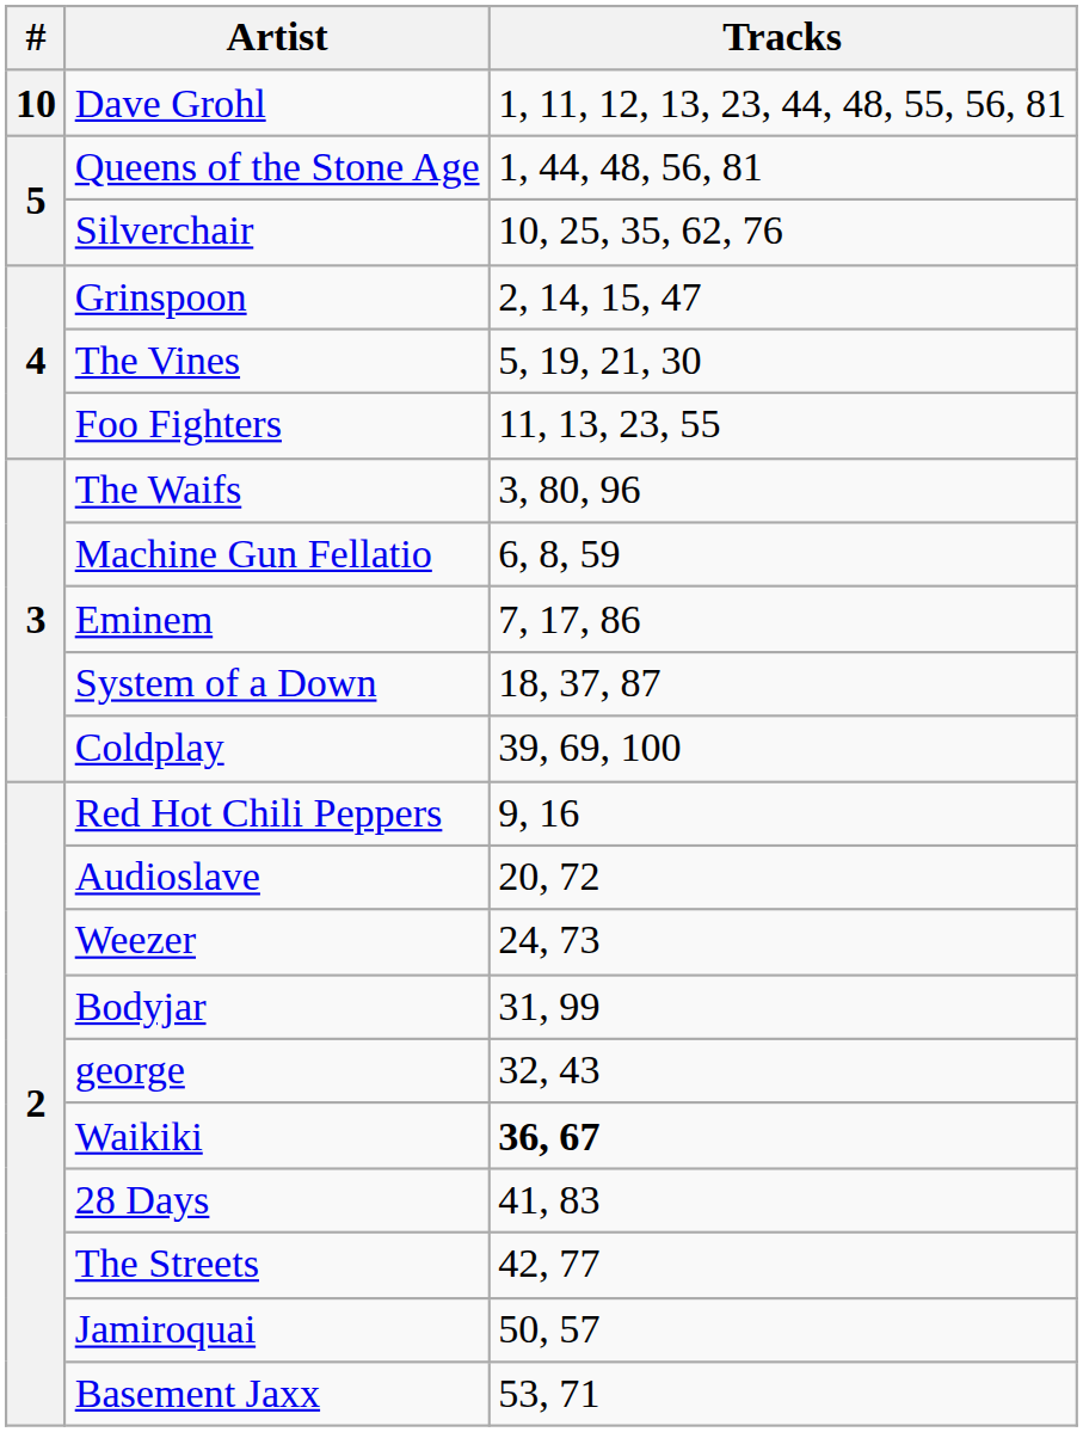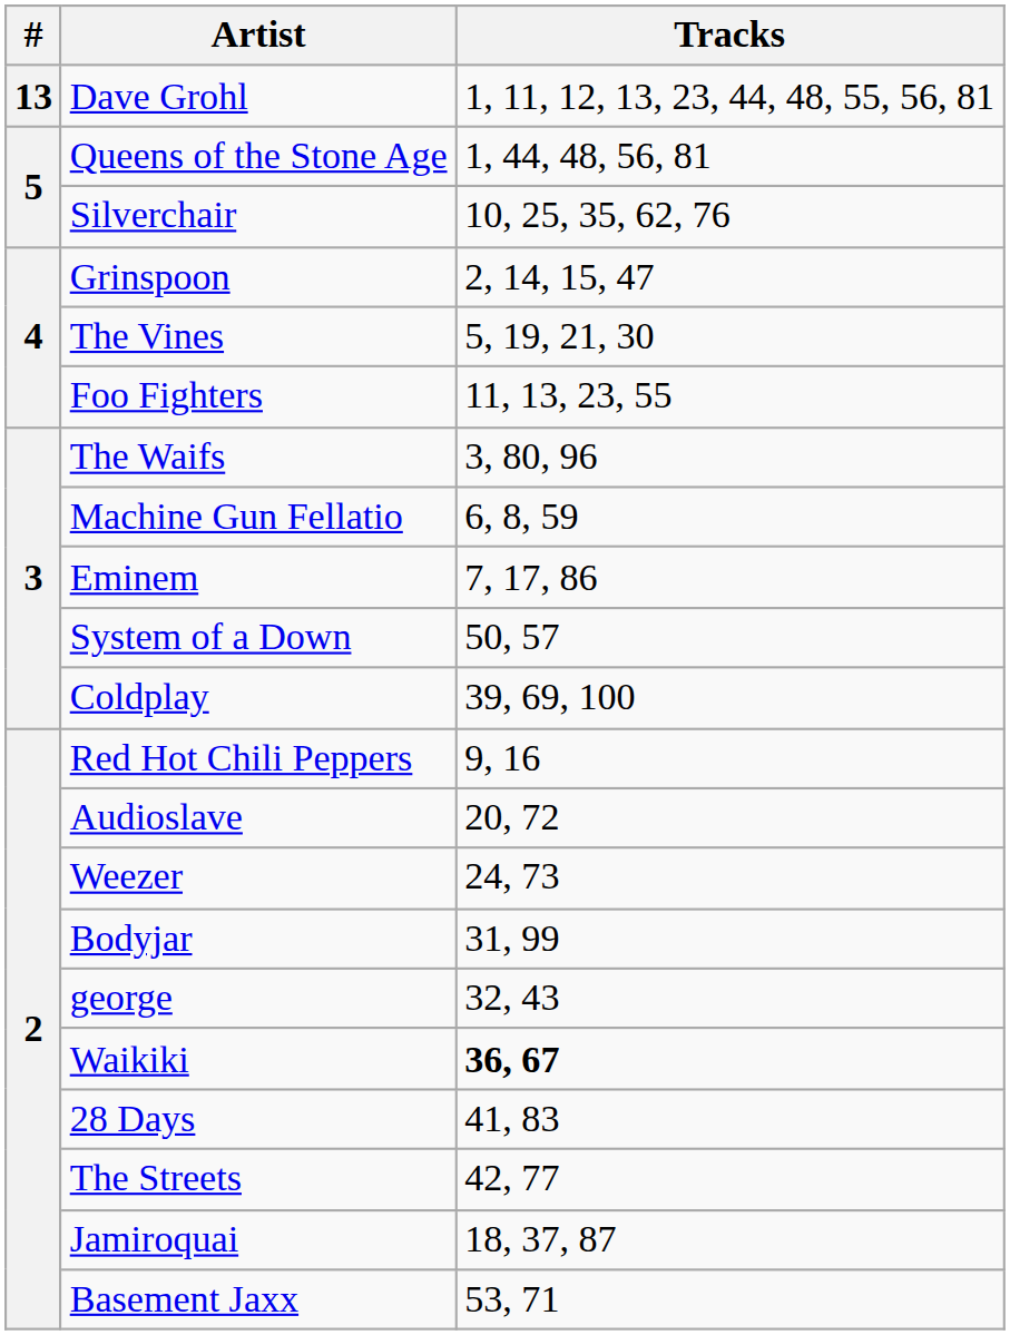 <table class="wikitable sortable">
 <tr>
 <th>#</th>
 <th>Artist</th>
 <th>Tracks</th>
 </tr>
 <tr>
-<th>10</th>
+<th>13</th>
 <td><a href='#'>Dave Grohl</a></td>
 <td>1, 11, 12, 13, 23, 44, 48, 55, 56, 81</td>
 </tr>
 <tr>
 <th rowspan="2">5</th>
 <td><a href='#'>Queens of the Stone Age</a></td>
 <td>1, 44, 48, 56, 81</td>
 </tr>
 <tr>
 <td><a href='#'>Silverchair</a></td>
 <td>10, 25, 35, 62, 76</td>
 </tr>
 <tr>
 <th rowspan="3">4</th>
 <td><a href='#'>Grinspoon</a></td>
 <td>2, 14, 15, 47</td>
 </tr>
 <tr>
 <td><a href='#'>The Vines</a></td>
 <td>5, 19, 21, 30</td>
 </tr>
 <tr>
 <td><a href='#'>Foo Fighters</a></td>
 <td>11, 13, 23, 55</td>
 </tr>
 <tr>
 <th rowspan="5">3</th>
 <td><a href='#'>The Waifs</a></td>
 <td>3, 80, 96</td>
 </tr>
 <tr>
 <td><a href='#'>Machine Gun Fellatio</a></td>
 <td>6, 8, 59</td>
 </tr>
 <tr>
 <td><a href='#'>Eminem</a></td>
 <td>7, 17, 86</td>
 </tr>
 <tr>
 <td><a href='#'>System of a Down</a></td>
-<td>18, 37, 87</td>
+<td>50, 57</td>
 </tr>
 <tr>
 <td><a href='#'>Coldplay</a></td>
 <td>39, 69, 100</td>
 </tr>
 <tr>
 <th rowspan="10">2</th>
 <td><a href='#'>Red Hot Chili Peppers</a></td>
 <td>9, 16</td>
 </tr>
 <tr>
 <td><a href='#'>Audioslave</a></td>
 <td>20, 72</td>
 </tr>
 <tr>
 <td><a href='#'>Weezer</a></td>
 <td>24, 73</td>
 </tr>
 <tr>
 <td><a href='#'>Bodyjar</a></td>
 <td>31, 99</td>
 </tr>
 <tr>
 <td><a href='#'>george</a></td>
 <td>32, 43</td>
 </tr>
 <tr>
 <td><a href='#'>Waikiki</a></td>
 <td><strong>36, 67</strong></td>
 </tr>
 <tr>
 <td><a href='#'>28 Days</a></td>
 <td>41, 83</td>
 </tr>
 <tr>
 <td><a href='#'>The Streets</a></td>
 <td>42, 77</td>
 </tr>
 <tr>
 <td><a href='#'>Jamiroquai</a></td>
-<td>50, 57</td>
+<td>18, 37, 87</td>
 </tr>
 <tr>
 <td><a href='#'>Basement Jaxx</a></td>
 <td>53, 71</td>
 </tr>
 </table>
